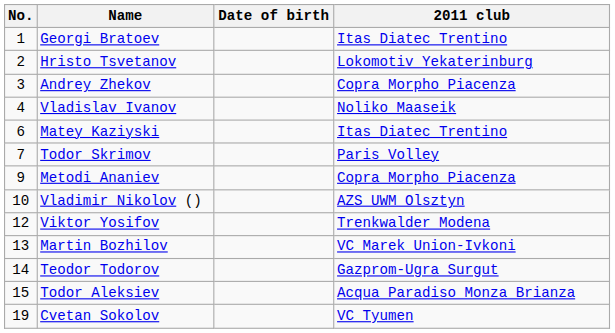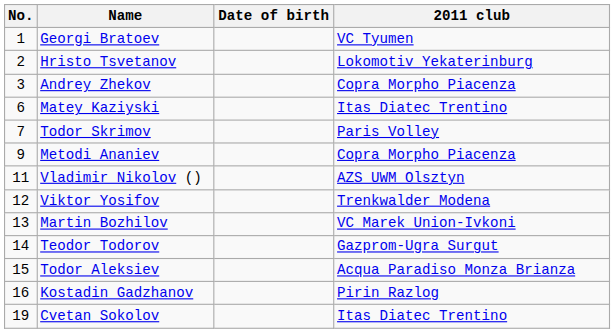 <table class="wikitable sortable" style="font-size:100%; text-align:center;">
 <tr>
 <th>No.</th>
 <th style="width:12em">Name</th>
 <th style="width:8em">Date of birth</th>
 <th style="width:19em">2011 club</th>
 </tr>
 <tr>
 <td>1</td>
 <td align=left><a href='#'>Georgi Bratoev</a></td>
 <td align=right></td>
-<td align=left> <a href='#'>Itas Diatec Trentino</a></td>
+<td align=left> <a href='#'>VC Tyumen</a></td>
 </tr>
 <tr>
 <td>2</td>
 <td align=left><a href='#'>Hristo Tsvetanov</a></td>
 <td align=right></td>
 <td align=left> <a href='#'>Lokomotiv Yekaterinburg</a></td>
 </tr>
 <tr>
 <td>3</td>
 <td align=left><a href='#'>Andrey Zhekov</a></td>
 <td align=right></td>
 <td align=left> <a href='#'>Copra Morpho Piacenza</a></td>
-</tr>
-<tr>
-<td>4</td>
-<td align=left><a href='#'>Vladislav Ivanov</a></td>
-<td align=right></td>
-<td align=left> <a href='#'>Noliko Maaseik</a></td>
 </tr>
 <tr>
 <td>6</td>
 <td align=left><a href='#'>Matey Kaziyski</a></td>
 <td align=right></td>
 <td align=left> <a href='#'>Itas Diatec Trentino</a></td>
 </tr>
 <tr>
 <td>7</td>
 <td align=left><a href='#'>Todor Skrimov</a></td>
 <td align=right></td>
 <td align=left> <a href='#'>Paris Volley</a></td>
 </tr>
 <tr>
 <td>9</td>
 <td align=left><a href='#'>Metodi Ananiev</a></td>
 <td align=right></td>
 <td align=left> <a href='#'>Copra Morpho Piacenza</a></td>
 </tr>
 <tr>
-<td>10</td>
+<td>11</td>
 <td align=left><a href='#'>Vladimir Nikolov</a> ()</td>
 <td align=right></td>
 <td align=left> <a href='#'>AZS UWM Olsztyn</a></td>
 </tr>
 <tr>
 <td>12</td>
 <td align=left><a href='#'>Viktor Yosifov</a></td>
 <td align=right></td>
 <td align=left> <a href='#'>Trenkwalder Modena</a></td>
 </tr>
 <tr>
 <td>13</td>
 <td align=left><a href='#'>Martin Bozhilov</a></td>
 <td align=right></td>
 <td align=left> <a href='#'>VC Marek Union-Ivkoni</a></td>
 </tr>
 <tr>
 <td>14</td>
 <td align=left><a href='#'>Teodor Todorov</a></td>
 <td align=right></td>
 <td align=left> <a href='#'>Gazprom-Ugra Surgut</a></td>
 </tr>
 <tr>
 <td>15</td>
 <td align=left><a href='#'>Todor Aleksiev</a></td>
 <td align=right></td>
 <td align=left> <a href='#'>Acqua Paradiso Monza Brianza</a></td>
 </tr>
 <tr>
+<td>16</td>
+<td align=left><a href='#'>Kostadin Gadzhanov</a></td>
+<td align=right></td>
+<td align=left> <a href='#'>Pirin Razlog</a></td>
+</tr>
+<tr>
 <td>19</td>
 <td align=left><a href='#'>Cvetan Sokolov</a></td>
 <td align=right></td>
-<td align=left> <a href='#'>VC Tyumen</a></td>
+<td align=left> <a href='#'>Itas Diatec Trentino</a></td>
 </tr>
 </table>
